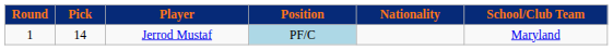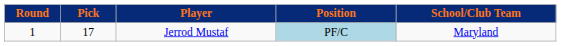 <table class="wikitable sortable sortable">
 <tr>
 <th style="background:#062A78;color:#FF7518;" width="7%">Round</th>
 <th style="background:#062A78;color:#FF7518;" width="7%">Pick</th>
 <th style="background:#062A78;color:#FF7518;" width="20%">Player</th>
 <th style="background:#062A78;color:#FF7518;" width="15%">Position</th>
-<th style="background:#062A78;color:#FF7518;" width="15%">Nationality</th>
 <th style="background:#062A78;color:#FF7518;" width="20%">School/Club Team</th>
 </tr>
 <tr style="text-align: center">
 <td>1</td>
-<td>14</td>
+<td>17</td>
 <td><a href='#'>Jerrod Mustaf</a></td>
 <td style="background: lightblue;">PF/C</td>
-<td></td>
 <td><a href='#'>Maryland</a></td>
 </tr>
 </table>
